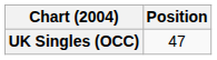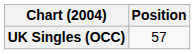 <table class="wikitable plainrowheaders" style="text-align:center">
 <tr>
 <th scope="col">Chart (2004)</th>
 <th scope="col">Position</th>
 </tr>
 <tr>
 <th scope="row">UK Singles (OCC)</th>
-<td>47</td>
+<td>57</td>
 </tr>
 </table>
